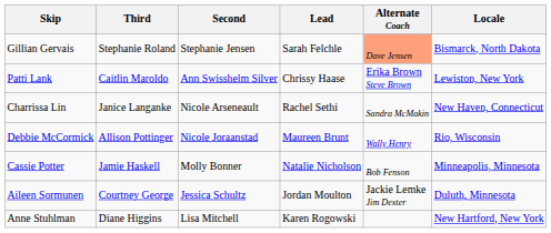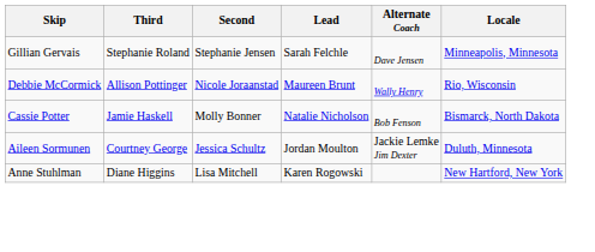 <table class="wikitable">
 <tr>
 <th>Skip</th>
 <th>Third</th>
 <th>Second</th>
 <th>Lead</th>
 <th>Alternate<br><em><small>Coach</small></em></th>
 <th>Locale</th>
 </tr>
 <tr>
 <td>Gillian Gervais</td>
 <td>Stephanie Roland</td>
 <td>Stephanie Jensen</td>
 <td>Sarah Felchle</td>
-<td style="background: lightsalmon;"><br><em><small>Dave Jensen</small></em></td>
-<td> <a href='#'>Bismarck, North Dakota</a></td>
-</tr>
-<tr>
-<td><a href='#'>Patti Lank</a></td>
-<td><a href='#'>Caitlin Maroldo</a></td>
-<td><a href='#'>Ann Swisshelm Silver</a></td>
-<td>Chrissy Haase</td>
-<td><a href='#'>Erika Brown</a><br><em><small><a href='#'>Steve Brown</a></small></em></td>
-<td> <a href='#'>Lewiston, New York</a></td>
-</tr>
-<tr>
-<td>Charrissa Lin</td>
-<td>Janice Langanke</td>
-<td>Nicole Arseneault</td>
-<td>Rachel Sethi</td>
-<td><br><em><small>Sandra McMakin</small></em></td>
-<td> <a href='#'>New Haven, Connecticut</a></td>
+<td><br><em><small>Dave Jensen</small></em></td>
+<td> <a href='#'>Minneapolis, Minnesota</a></td>
 </tr>
 <tr>
 <td><a href='#'>Debbie McCormick</a></td>
 <td><a href='#'>Allison Pottinger</a></td>
 <td><a href='#'>Nicole Joraanstad</a></td>
 <td><a href='#'>Maureen Brunt</a></td>
 <td><br><em><small><a href='#'>Wally Henry</a></small></em></td>
 <td> <a href='#'>Rio, Wisconsin</a></td>
 </tr>
 <tr>
 <td><a href='#'>Cassie Potter</a></td>
 <td><a href='#'>Jamie Haskell</a></td>
 <td>Molly Bonner</td>
 <td><a href='#'>Natalie Nicholson</a></td>
 <td><br><em><small>Bob Fenson</small></em></td>
-<td> <a href='#'>Minneapolis, Minnesota</a></td>
+<td> <a href='#'>Bismarck, North Dakota</a></td>
 </tr>
 <tr>
 <td><a href='#'>Aileen Sormunen</a></td>
 <td><a href='#'>Courtney George</a></td>
 <td><a href='#'>Jessica Schultz</a></td>
 <td>Jordan Moulton</td>
 <td>Jackie Lemke<br><em><small>Jim Dexter</small></em></td>
 <td> <a href='#'>Duluth, Minnesota</a></td>
 </tr>
 <tr>
 <td>Anne Stuhlman</td>
 <td>Diane Higgins</td>
 <td>Lisa Mitchell</td>
 <td>Karen Rogowski</td>
 <td><br><em><small></small></em></td>
 <td> <a href='#'>New Hartford, New York</a></td>
 </tr>
 </table>
